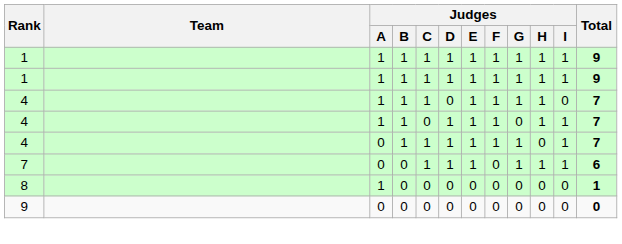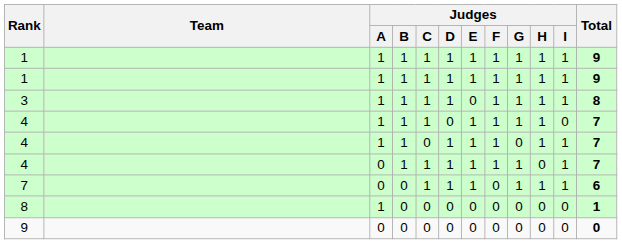 <table class=wikitable style="text-align:center">
 <tr>
 <th rowspan="2" width=40>Rank</th>
 <th rowspan="2" width=380>Team</th>
 <th colspan="9">Judges</th>
 <th rowspan="2" width=40>Total</th>
 </tr>
 <tr>
 <th width=20>A</th>
 <th width=20>B</th>
 <th width=20>C</th>
 <th width=20>D</th>
 <th width=20>E</th>
 <th width=20>F</th>
 <th width=20>G</th>
 <th width=20>H</th>
 <th width=20>I</th>
 </tr>
 <tr bgcolor="ccffcc">
 <td>1</td>
 <td align=left></td>
 <td>1</td>
 <td>1</td>
 <td>1</td>
 <td>1</td>
 <td>1</td>
 <td>1</td>
 <td>1</td>
 <td>1</td>
 <td>1</td>
 <td><strong>9</strong></td>
 </tr>
 <tr bgcolor="ccffcc">
 <td>1</td>
 <td align=left></td>
 <td>1</td>
 <td>1</td>
 <td>1</td>
 <td>1</td>
 <td>1</td>
 <td>1</td>
 <td>1</td>
 <td>1</td>
 <td>1</td>
 <td><strong>9</strong></td>
+</tr>
+<tr bgcolor="ccffcc">
+<td>3</td>
+<td align=left></td>
+<td>1</td>
+<td>1</td>
+<td>1</td>
+<td>1</td>
+<td>0</td>
+<td>1</td>
+<td>1</td>
+<td>1</td>
+<td>1</td>
+<td><strong>8</strong></td>
 </tr>
 <tr bgcolor="ccffcc">
 <td>4</td>
 <td align=left></td>
 <td>1</td>
 <td>1</td>
 <td>1</td>
 <td>0</td>
 <td>1</td>
 <td>1</td>
 <td>1</td>
 <td>1</td>
 <td>0</td>
 <td><strong>7</strong></td>
 </tr>
 <tr bgcolor="ccffcc">
 <td>4</td>
 <td align=left></td>
 <td>1</td>
 <td>1</td>
 <td>0</td>
 <td>1</td>
 <td>1</td>
 <td>1</td>
 <td>0</td>
 <td>1</td>
 <td>1</td>
 <td><strong>7</strong></td>
 </tr>
 <tr bgcolor="ccffcc">
 <td>4</td>
 <td align=left></td>
 <td>0</td>
 <td>1</td>
 <td>1</td>
 <td>1</td>
 <td>1</td>
 <td>1</td>
 <td>1</td>
 <td>0</td>
 <td>1</td>
 <td><strong>7</strong></td>
 </tr>
 <tr bgcolor="ccffcc">
 <td>7</td>
 <td align=left></td>
 <td>0</td>
 <td>0</td>
 <td>1</td>
 <td>1</td>
 <td>1</td>
 <td>0</td>
 <td>1</td>
 <td>1</td>
 <td>1</td>
 <td><strong>6</strong></td>
 </tr>
 <tr bgcolor="ccffcc">
 <td>8</td>
 <td align=left></td>
 <td>1</td>
 <td>0</td>
 <td>0</td>
 <td>0</td>
 <td>0</td>
 <td>0</td>
 <td>0</td>
 <td>0</td>
 <td>0</td>
 <td><strong>1</strong></td>
 </tr>
 <tr>
 <td>9</td>
 <td align=left></td>
 <td>0</td>
 <td>0</td>
 <td>0</td>
 <td>0</td>
 <td>0</td>
 <td>0</td>
 <td>0</td>
 <td>0</td>
 <td>0</td>
 <td><strong>0</strong></td>
 </tr>
 </table>
